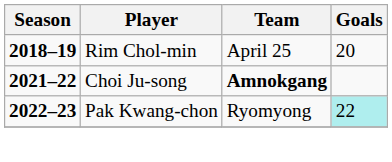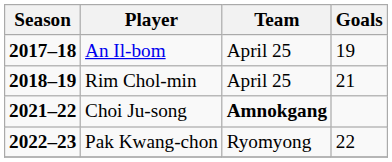 <table class="wikitable">
 <tr>
 <th>Season</th>
 <th>Player</th>
 <th>Team</th>
 <th>Goals</th>
 </tr>
 <tr>
+<td><strong>2017–18</strong></td>
+<td> <a href='#'>An Il-bom</a></td>
+<td>April 25</td>
+<td>19</td>
+</tr>
+<tr>
 <td><strong>2018–19</strong></td>
 <td> Rim Chol-min</td>
 <td>April 25</td>
-<td>20</td>
+<td>21</td>
 </tr>
 <tr>
 <td><strong>2021–22</strong></td>
 <td> Choi Ju-song</td>
 <td><strong>Amnokgang</strong></td>
 <td></td>
 </tr>
 <tr>
 <td><strong>2022–23</strong></td>
 <td> Pak Kwang-chon</td>
 <td>Ryomyong</td>
-<td style="background: paleturquoise;">22</td>
+<td>22</td>
 </tr>
 <tr>
 </tr>
 </table>
